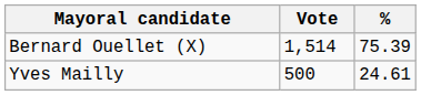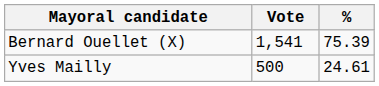 <table class="wikitable">
 <tr>
 <th bgcolor="#DDDDFF" width="200px">Mayoral candidate</th>
 <th bgcolor="#DDDDFF" width="50px">Vote</th>
 <th bgcolor="#DDDDFF" width="30px">%</th>
 </tr>
 <tr>
 <td>Bernard Ouellet (X)</td>
-<td>1,514</td>
+<td>1,541</td>
 <td>75.39</td>
 </tr>
 <tr>
 <td>Yves Mailly</td>
 <td>500</td>
 <td>24.61</td>
 </tr>
 </table>
